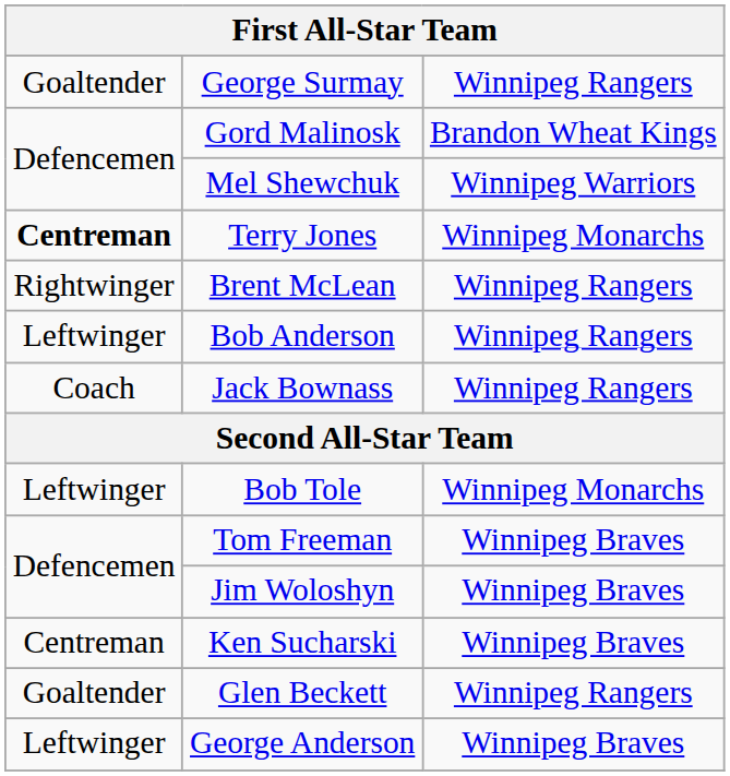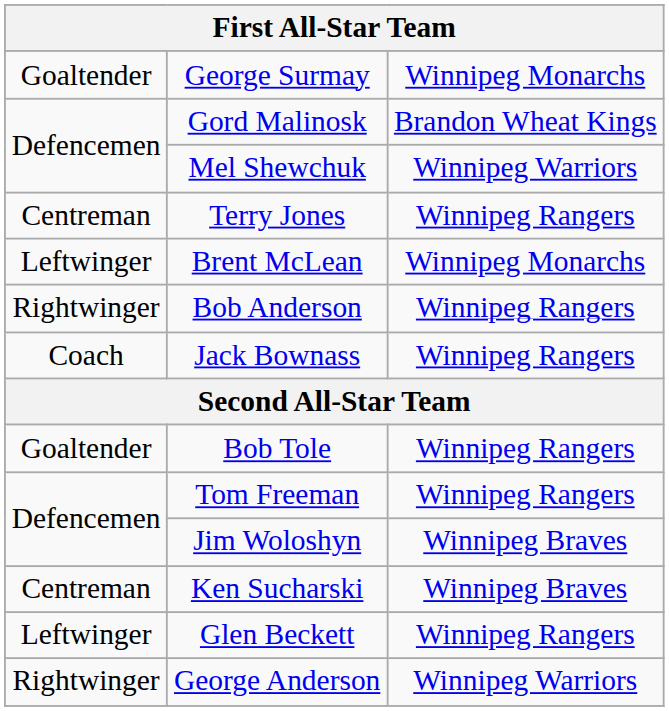 <table class="wikitable" style="text-align:center">
 <tr>
 <th colspan="6">First All-Star Team</th>
 </tr>
 <tr>
 <td>Goaltender</td>
 <td><a href='#'>George Surmay</a></td>
-<td><a href='#'>Winnipeg Rangers</a></td>
+<td><a href='#'>Winnipeg Monarchs</a></td>
 </tr>
 <tr>
 <td rowspan="2">Defencemen</td>
 <td><a href='#'>Gord Malinosk</a></td>
 <td><a href='#'>Brandon Wheat Kings</a></td>
 </tr>
 <tr>
 <td><a href='#'>Mel Shewchuk</a></td>
 <td><a href='#'>Winnipeg Warriors</a></td>
 </tr>
 <tr>
-<td><strong>Centreman</strong></td>
+<td>Centreman</td>
 <td><a href='#'>Terry Jones</a></td>
+<td><a href='#'>Winnipeg Rangers</a></td>
+</tr>
+<tr>
+<td>Leftwinger</td>
+<td><a href='#'>Brent McLean</a></td>
 <td><a href='#'>Winnipeg Monarchs</a></td>
 </tr>
 <tr>
 <td>Rightwinger</td>
-<td><a href='#'>Brent McLean</a></td>
-<td><a href='#'>Winnipeg Rangers</a></td>
-</tr>
-<tr>
-<td>Leftwinger</td>
 <td><a href='#'>Bob Anderson</a></td>
 <td><a href='#'>Winnipeg Rangers</a></td>
 </tr>
 <tr>
 <td>Coach</td>
 <td><a href='#'>Jack Bownass</a></td>
 <td><a href='#'>Winnipeg Rangers</a></td>
 </tr>
 <tr>
 <th colspan="6">Second All-Star Team</th>
 </tr>
 <tr>
-<td>Leftwinger</td>
+<td>Goaltender</td>
 <td><a href='#'>Bob Tole</a></td>
-<td><a href='#'>Winnipeg Monarchs</a></td>
+<td><a href='#'>Winnipeg Rangers</a></td>
 </tr>
 <tr>
 <td rowspan="2">Defencemen</td>
 <td><a href='#'>Tom Freeman</a></td>
-<td><a href='#'>Winnipeg Braves</a></td>
+<td><a href='#'>Winnipeg Rangers</a></td>
 </tr>
 <tr>
 <td><a href='#'>Jim Woloshyn</a></td>
 <td><a href='#'>Winnipeg Braves</a></td>
 </tr>
 <tr>
 <td>Centreman</td>
 <td><a href='#'>Ken Sucharski</a></td>
 <td><a href='#'>Winnipeg Braves</a></td>
 </tr>
 <tr>
-<td>Goaltender</td>
+<td>Leftwinger</td>
 <td><a href='#'>Glen Beckett</a></td>
 <td><a href='#'>Winnipeg Rangers</a></td>
 </tr>
 <tr>
-<td>Leftwinger</td>
+<td>Rightwinger</td>
 <td><a href='#'>George Anderson</a></td>
-<td><a href='#'>Winnipeg Braves</a></td>
+<td><a href='#'>Winnipeg Warriors</a></td>
 </tr>
 </table>
